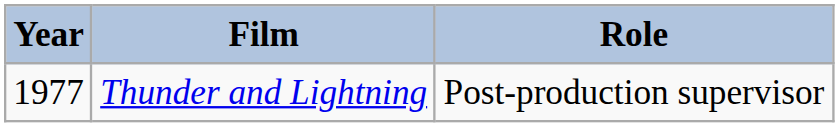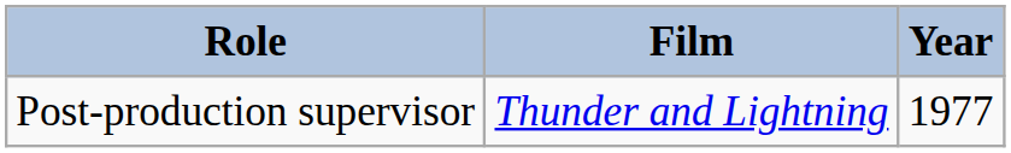 <table class="wikitable" style="font-size:95%;">
 <tr>
+<th style="background:#B0C4DE;">Role</th>
+<th style="background:#B0C4DE;">Film</th>
 <th style="background:#B0C4DE;">Year</th>
-<th style="background:#B0C4DE;">Film</th>
-<th style="background:#B0C4DE;">Role</th>
 </tr>
 <tr>
+<td>Post-production supervisor</td>
+<td><em><a href='#'>Thunder and Lightning</a></em></td>
 <td>1977</td>
-<td><em><a href='#'>Thunder and Lightning</a></em></td>
-<td>Post-production supervisor</td>
 </tr>
 </table>
